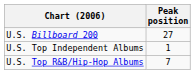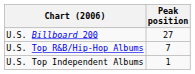 <table class="wikitable">
 <tr>
 <th align="left">Chart (2006)</th>
 <th align="center">Peak<br>position</th>
 </tr>
 <tr>
 <td align="left">U.S. <a href='#'><em>Billboard</em> 200</a></td>
 <td align="center">27</td>
 </tr>
 <tr>
+<td align="left">U.S. <a href='#'>Top R&B/Hip-Hop Albums</a></td>
+<td align="center">7</td>
+</tr>
+<tr>
 <td align="left">U.S. Top Independent Albums</td>
 <td align="center">1</td>
 </tr>
-<tr>
-<td align="left">U.S. <a href='#'>Top R&B/Hip-Hop Albums</a></td>
-<td align="center">7</td>
-</tr>
 </table>
